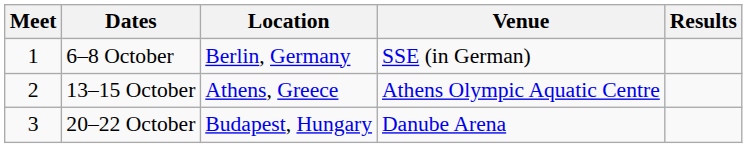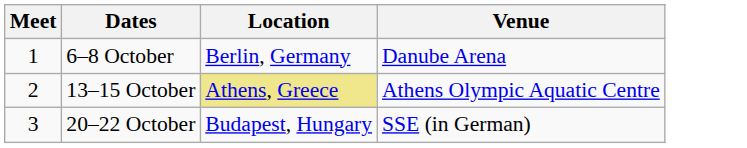 <table class=wikitable>
 <tr>
 <th>Meet</th>
 <th>Dates</th>
 <th>Location</th>
 <th>Venue</th>
-<th>Results</th>
 </tr>
 <tr>
 <td align=center>1</td>
 <td>6–8 October</td>
 <td> <a href='#'>Berlin</a>, <a href='#'>Germany</a></td>
-<td><a href='#'>SSE</a> (in German)</td>
-<td></td>
+<td><a href='#'>Danube Arena</a></td>
 </tr>
 <tr>
 <td align=center>2</td>
 <td>13–15 October</td>
-<td> <a href='#'>Athens</a>, <a href='#'>Greece</a></td>
+<td style="background: khaki;"> <a href='#'>Athens</a>, <a href='#'>Greece</a></td>
 <td><a href='#'>Athens Olympic Aquatic Centre</a></td>
-<td></td>
 </tr>
 <tr>
 <td align=center>3</td>
 <td>20–22 October</td>
 <td> <a href='#'>Budapest</a>, <a href='#'>Hungary</a></td>
-<td><a href='#'>Danube Arena</a></td>
-<td></td>
+<td><a href='#'>SSE</a> (in German)</td>
 </tr>
 </table>
